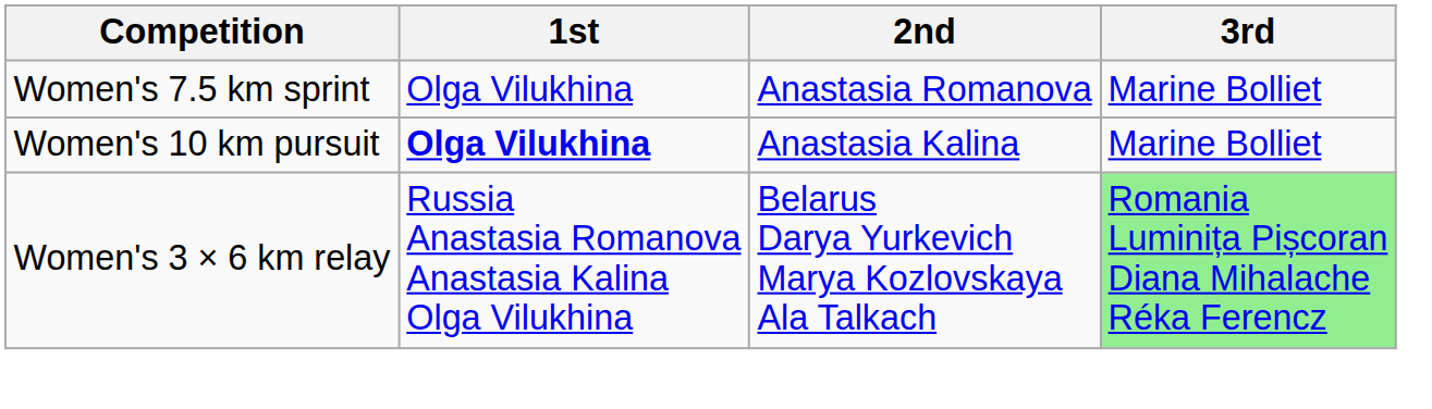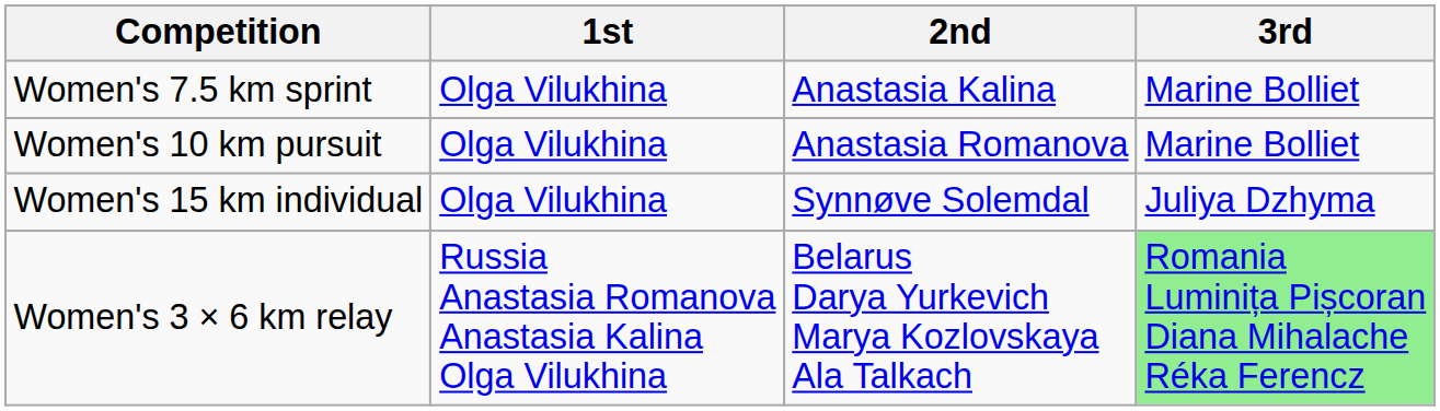 <table class="wikitable">
 <tr>
 <th>Competition</th>
 <th>1st</th>
 <th>2nd</th>
 <th>3rd</th>
 </tr>
 <tr>
 <td>Women's 7.5 km sprint</td>
 <td> <a href='#'>Olga Vilukhina</a></td>
+<td> <a href='#'>Anastasia Kalina</a></td>
+<td> <a href='#'>Marine Bolliet</a></td>
+</tr>
+<tr>
+<td>Women's 10 km pursuit</td>
+<td> <a href='#'>Olga Vilukhina</a></td>
 <td> <a href='#'>Anastasia Romanova</a></td>
 <td> <a href='#'>Marine Bolliet</a></td>
 </tr>
 <tr>
-<td>Women's 10 km pursuit</td>
-<td><strong> <a href='#'>Olga Vilukhina</a></strong></td>
-<td> <a href='#'>Anastasia Kalina</a></td>
-<td> <a href='#'>Marine Bolliet</a></td>
+<td>Women's 15 km individual</td>
+<td> <a href='#'>Olga Vilukhina</a></td>
+<td> <a href='#'>Synnøve Solemdal</a></td>
+<td> <a href='#'>Juliya Dzhyma</a></td>
 </tr>
 <tr>
 <td>Women's 3 × 6 km relay</td>
 <td> <a href='#'>Russia</a><br><a href='#'>Anastasia Romanova</a><br><a href='#'>Anastasia Kalina</a><br><a href='#'>Olga Vilukhina</a></td>
 <td> <a href='#'>Belarus</a><br><a href='#'>Darya Yurkevich</a><br><a href='#'>Marya Kozlovskaya</a><br><a href='#'>Ala Talkach</a></td>
 <td style="background: lightgreen;"> <a href='#'>Romania</a><br><a href='#'>Luminița Pișcoran</a><br><a href='#'>Diana Mihalache</a><br><a href='#'>Réka Ferencz</a></td>
 </tr>
 </table>
